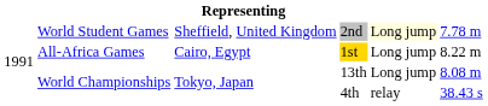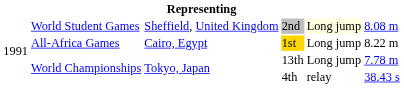 <table>
 <tr>
 <th colspan="6">Representing </th>
 </tr>
 <tr>
 <td rowspan=4>1991</td>
 <td><a href='#'>World Student Games</a></td>
 <td><a href='#'>Sheffield</a>, <a href='#'>United Kingdom</a></td>
 <td bgcolor="silver">2nd</td>
 <td style="background: lightyellow;">Long jump</td>
-<td><a href='#'>7.78 m</a></td>
+<td><a href='#'>8.08 m</a></td>
 </tr>
 <tr>
 <td><a href='#'>All-Africa Games</a></td>
 <td><a href='#'>Cairo, Egypt</a></td>
 <td bgcolor="gold">1st</td>
 <td>Long jump</td>
 <td>8.22 m</td>
 </tr>
 <tr>
 <td rowspan=2><a href='#'>World Championships</a></td>
 <td rowspan=2><a href='#'>Tokyo, Japan</a></td>
 <td>13th</td>
 <td>Long jump</td>
-<td><a href='#'>8.08 m</a></td>
+<td><a href='#'>7.78 m</a></td>
 </tr>
 <tr>
 <td>4th</td>
 <td> relay</td>
 <td><a href='#'>38.43 s</a></td>
 </tr>
 </table>
